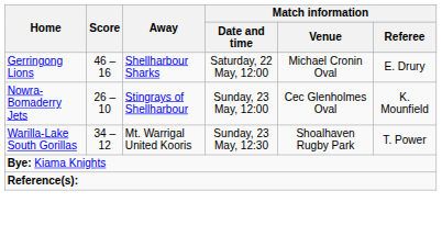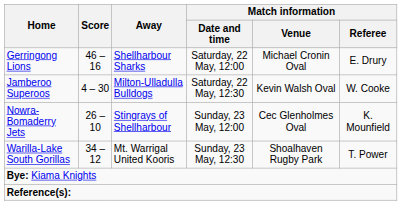 <table class="wikitable" width="100% text-align:center;">
 <tr>
 <th rowspan="2" width="19%">Home</th>
 <th rowspan="2" width="8%">Score</th>
 <th rowspan="2" width="19%">Away</th>
 <th colspan="3">Match information</th>
 </tr>
 <tr bgcolor="#CCCCCC">
 <th width="17%">Date and time</th>
 <th width="22%">Venue</th>
 <th>Referee</th>
 </tr>
 <tr>
 <td> <a href='#'>Gerringong Lions</a></td>
 <td style="text-align:center;">46 – 16</td>
 <td> <a href='#'>Shellharbour Sharks</a></td>
 <td style="text-align:center;">Saturday, 22 May, 12:00</td>
 <td style="text-align:center;">Michael Cronin Oval</td>
 <td style="text-align:center;">E. Drury</td>
+</tr>
+<tr>
+<td> <a href='#'>Jamberoo Superoos</a></td>
+<td style="text-align:center;">4 – 30</td>
+<td> <a href='#'>Milton-Ulladulla Bulldogs</a></td>
+<td style="text-align:center;">Saturday, 22 May, 12:30</td>
+<td style="text-align:center;">Kevin Walsh Oval</td>
+<td style="text-align:center;">W. Cooke</td>
 </tr>
 <tr>
 <td> <a href='#'>Nowra-Bomaderry Jets</a></td>
 <td style="text-align:center;">26 – 10</td>
 <td> <a href='#'>Stingrays of Shellharbour</a></td>
 <td style="text-align:center;">Sunday, 23 May, 12:00</td>
 <td style="text-align:center;">Cec Glenholmes Oval</td>
 <td style="text-align:center;">K. Mounfield</td>
 </tr>
 <tr>
 <td> <a href='#'>Warilla-Lake South Gorillas</a></td>
 <td style="text-align:center;">34 – 12</td>
 <td> Mt. Warrigal United Kooris</td>
 <td style="text-align:center;">Sunday, 23 May, 12:30</td>
 <td style="text-align:center;">Shoalhaven Rugby Park</td>
 <td style="text-align:center;">T. Power</td>
 </tr>
 <tr>
 <td colspan="6" align="centre"><strong>Bye:</strong>  <a href='#'>Kiama Knights</a></td>
 </tr>
 <tr>
 <td colspan="6"><strong>Reference(s):</strong> </td>
 </tr>
 </table>
